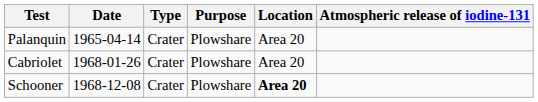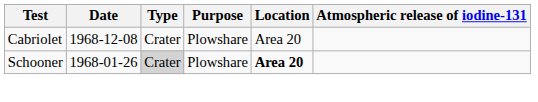 <table class="wikitable" border="1">
 <tr>
 <th>Test</th>
 <th>Date</th>
 <th>Type</th>
 <th>Purpose</th>
 <th>Location</th>
 <th>Atmospheric release of <a href='#'>iodine-131</a></th>
 </tr>
 <tr>
-<td>Palanquin</td>
-<td>1965-04-14</td>
-<td>Crater</td>
-<td>Plowshare</td>
-<td>Area 20</td>
-<td></td>
-</tr>
-<tr>
 <td>Cabriolet</td>
-<td>1968-01-26</td>
+<td>1968-12-08</td>
 <td>Crater</td>
 <td>Plowshare</td>
 <td>Area 20</td>
 <td></td>
 </tr>
 <tr>
 <td>Schooner</td>
-<td>1968-12-08</td>
-<td>Crater</td>
+<td>1968-01-26</td>
+<td style="background: lightgrey;">Crater</td>
 <td>Plowshare</td>
 <td><strong>Area 20</strong></td>
 <td></td>
 </tr>
 </table>
